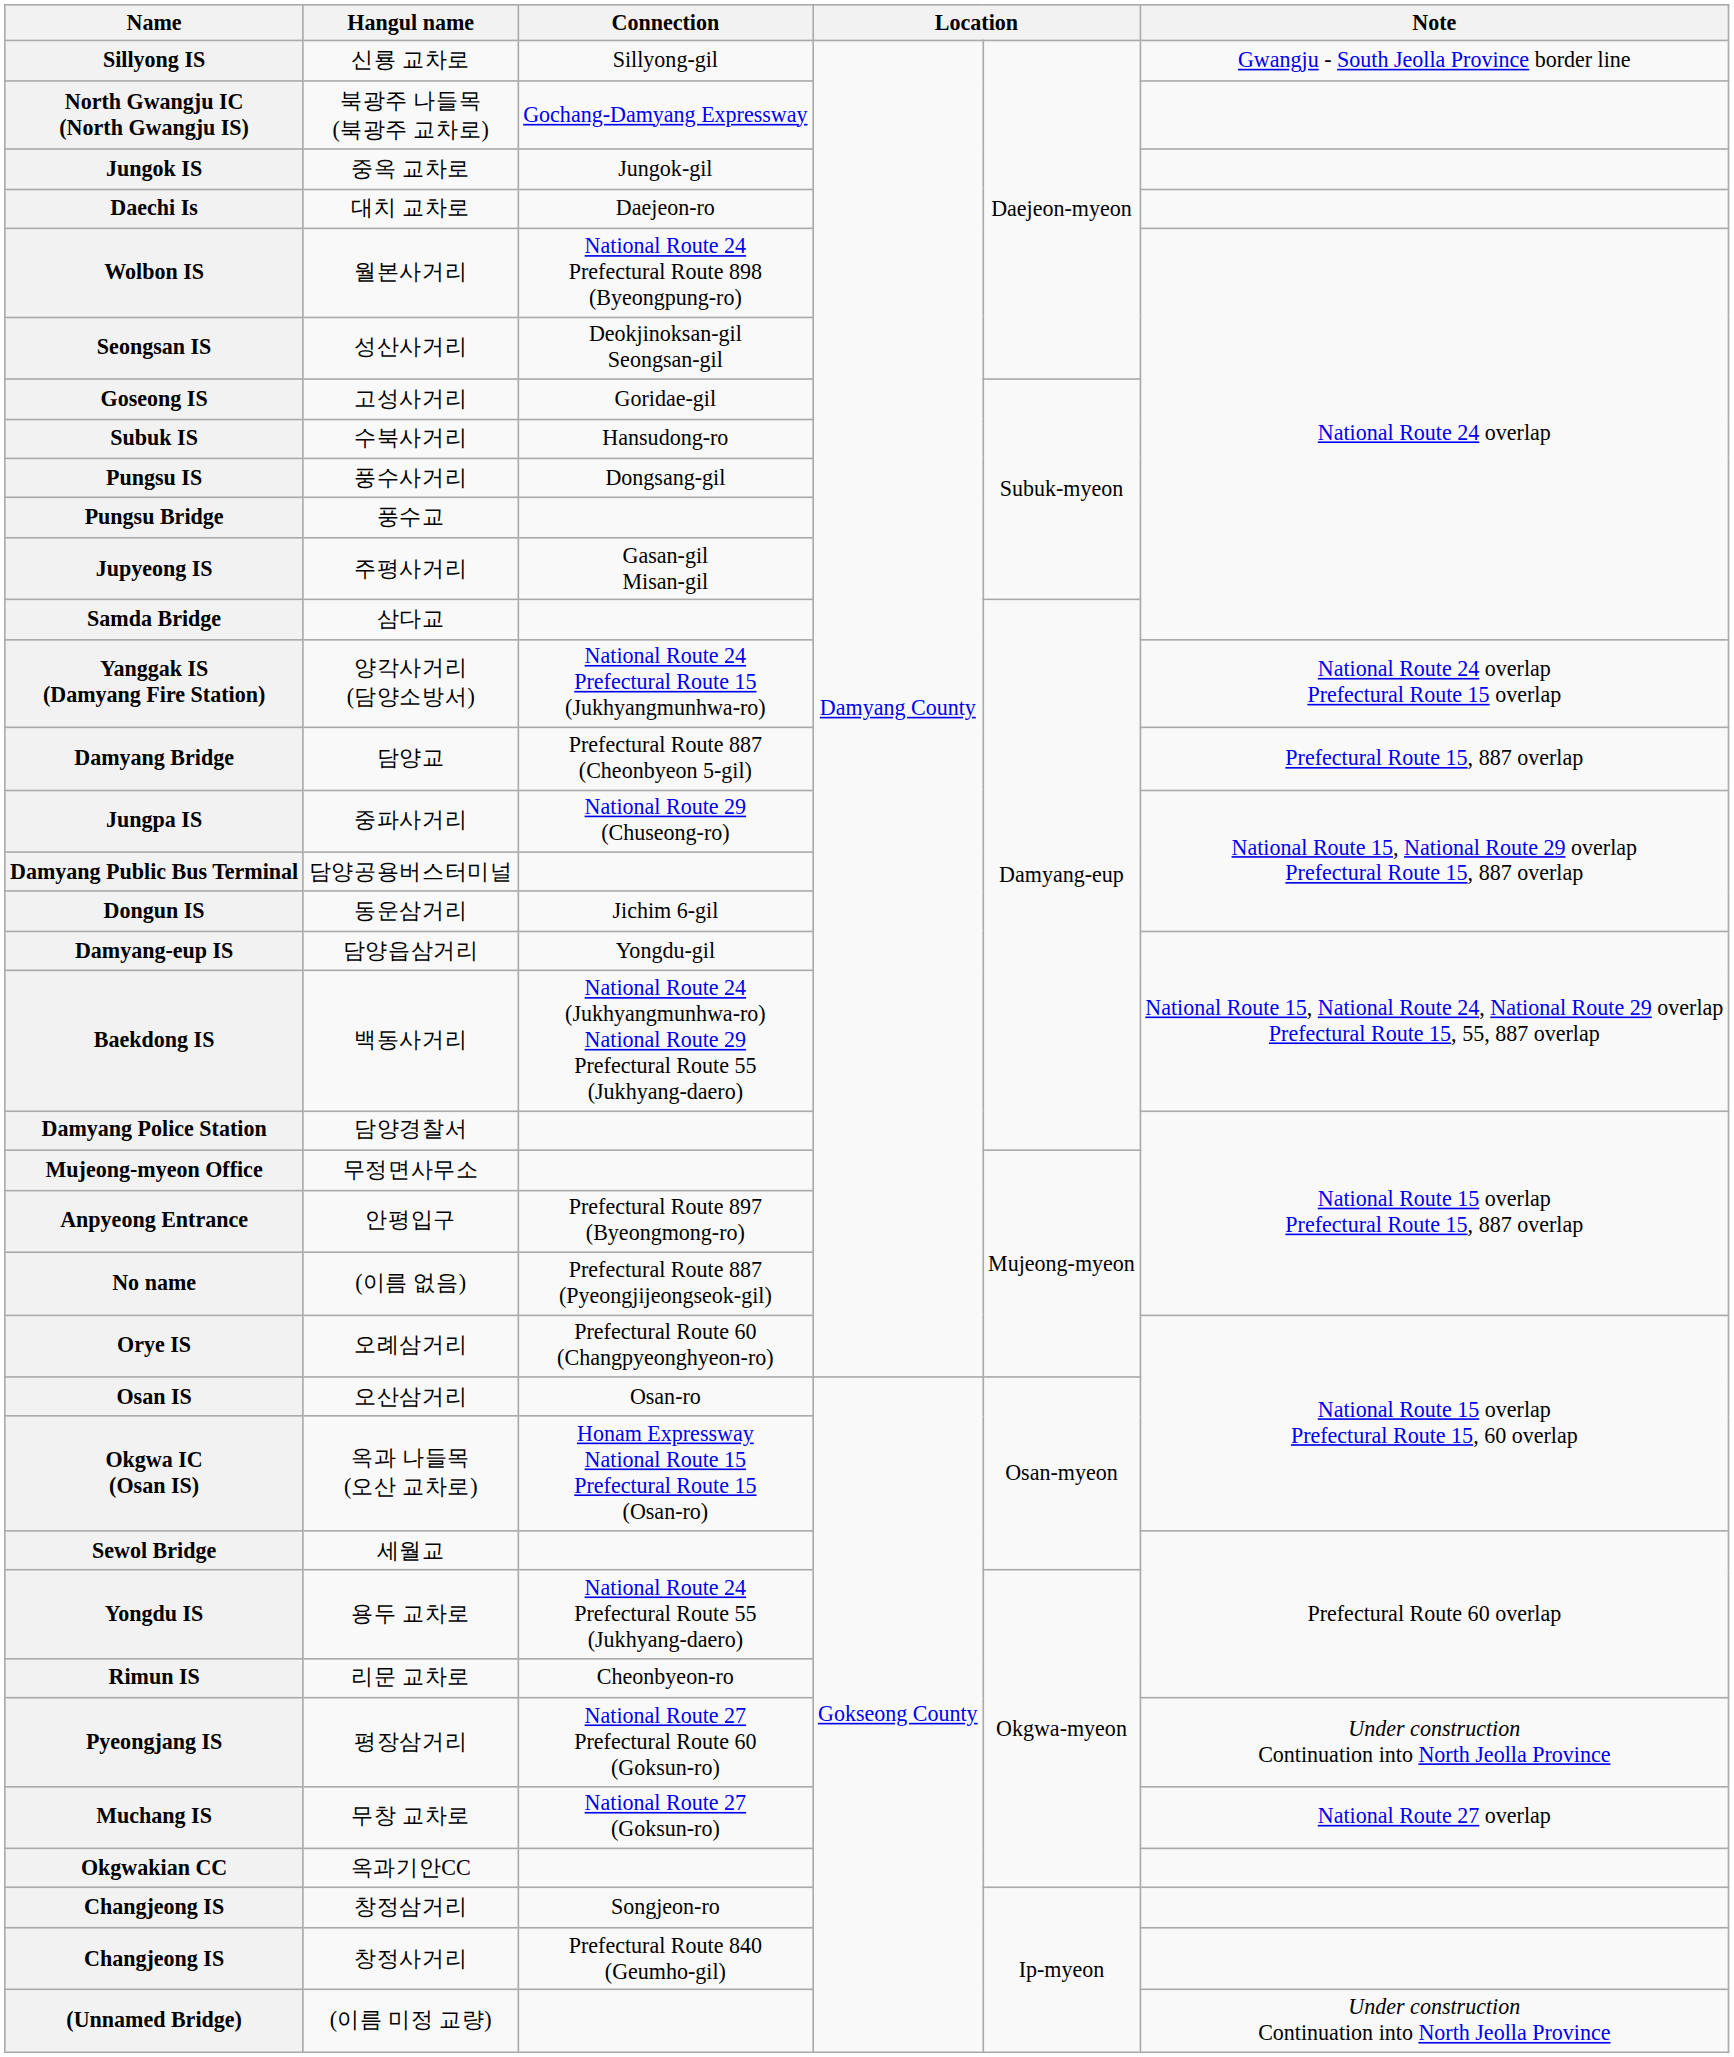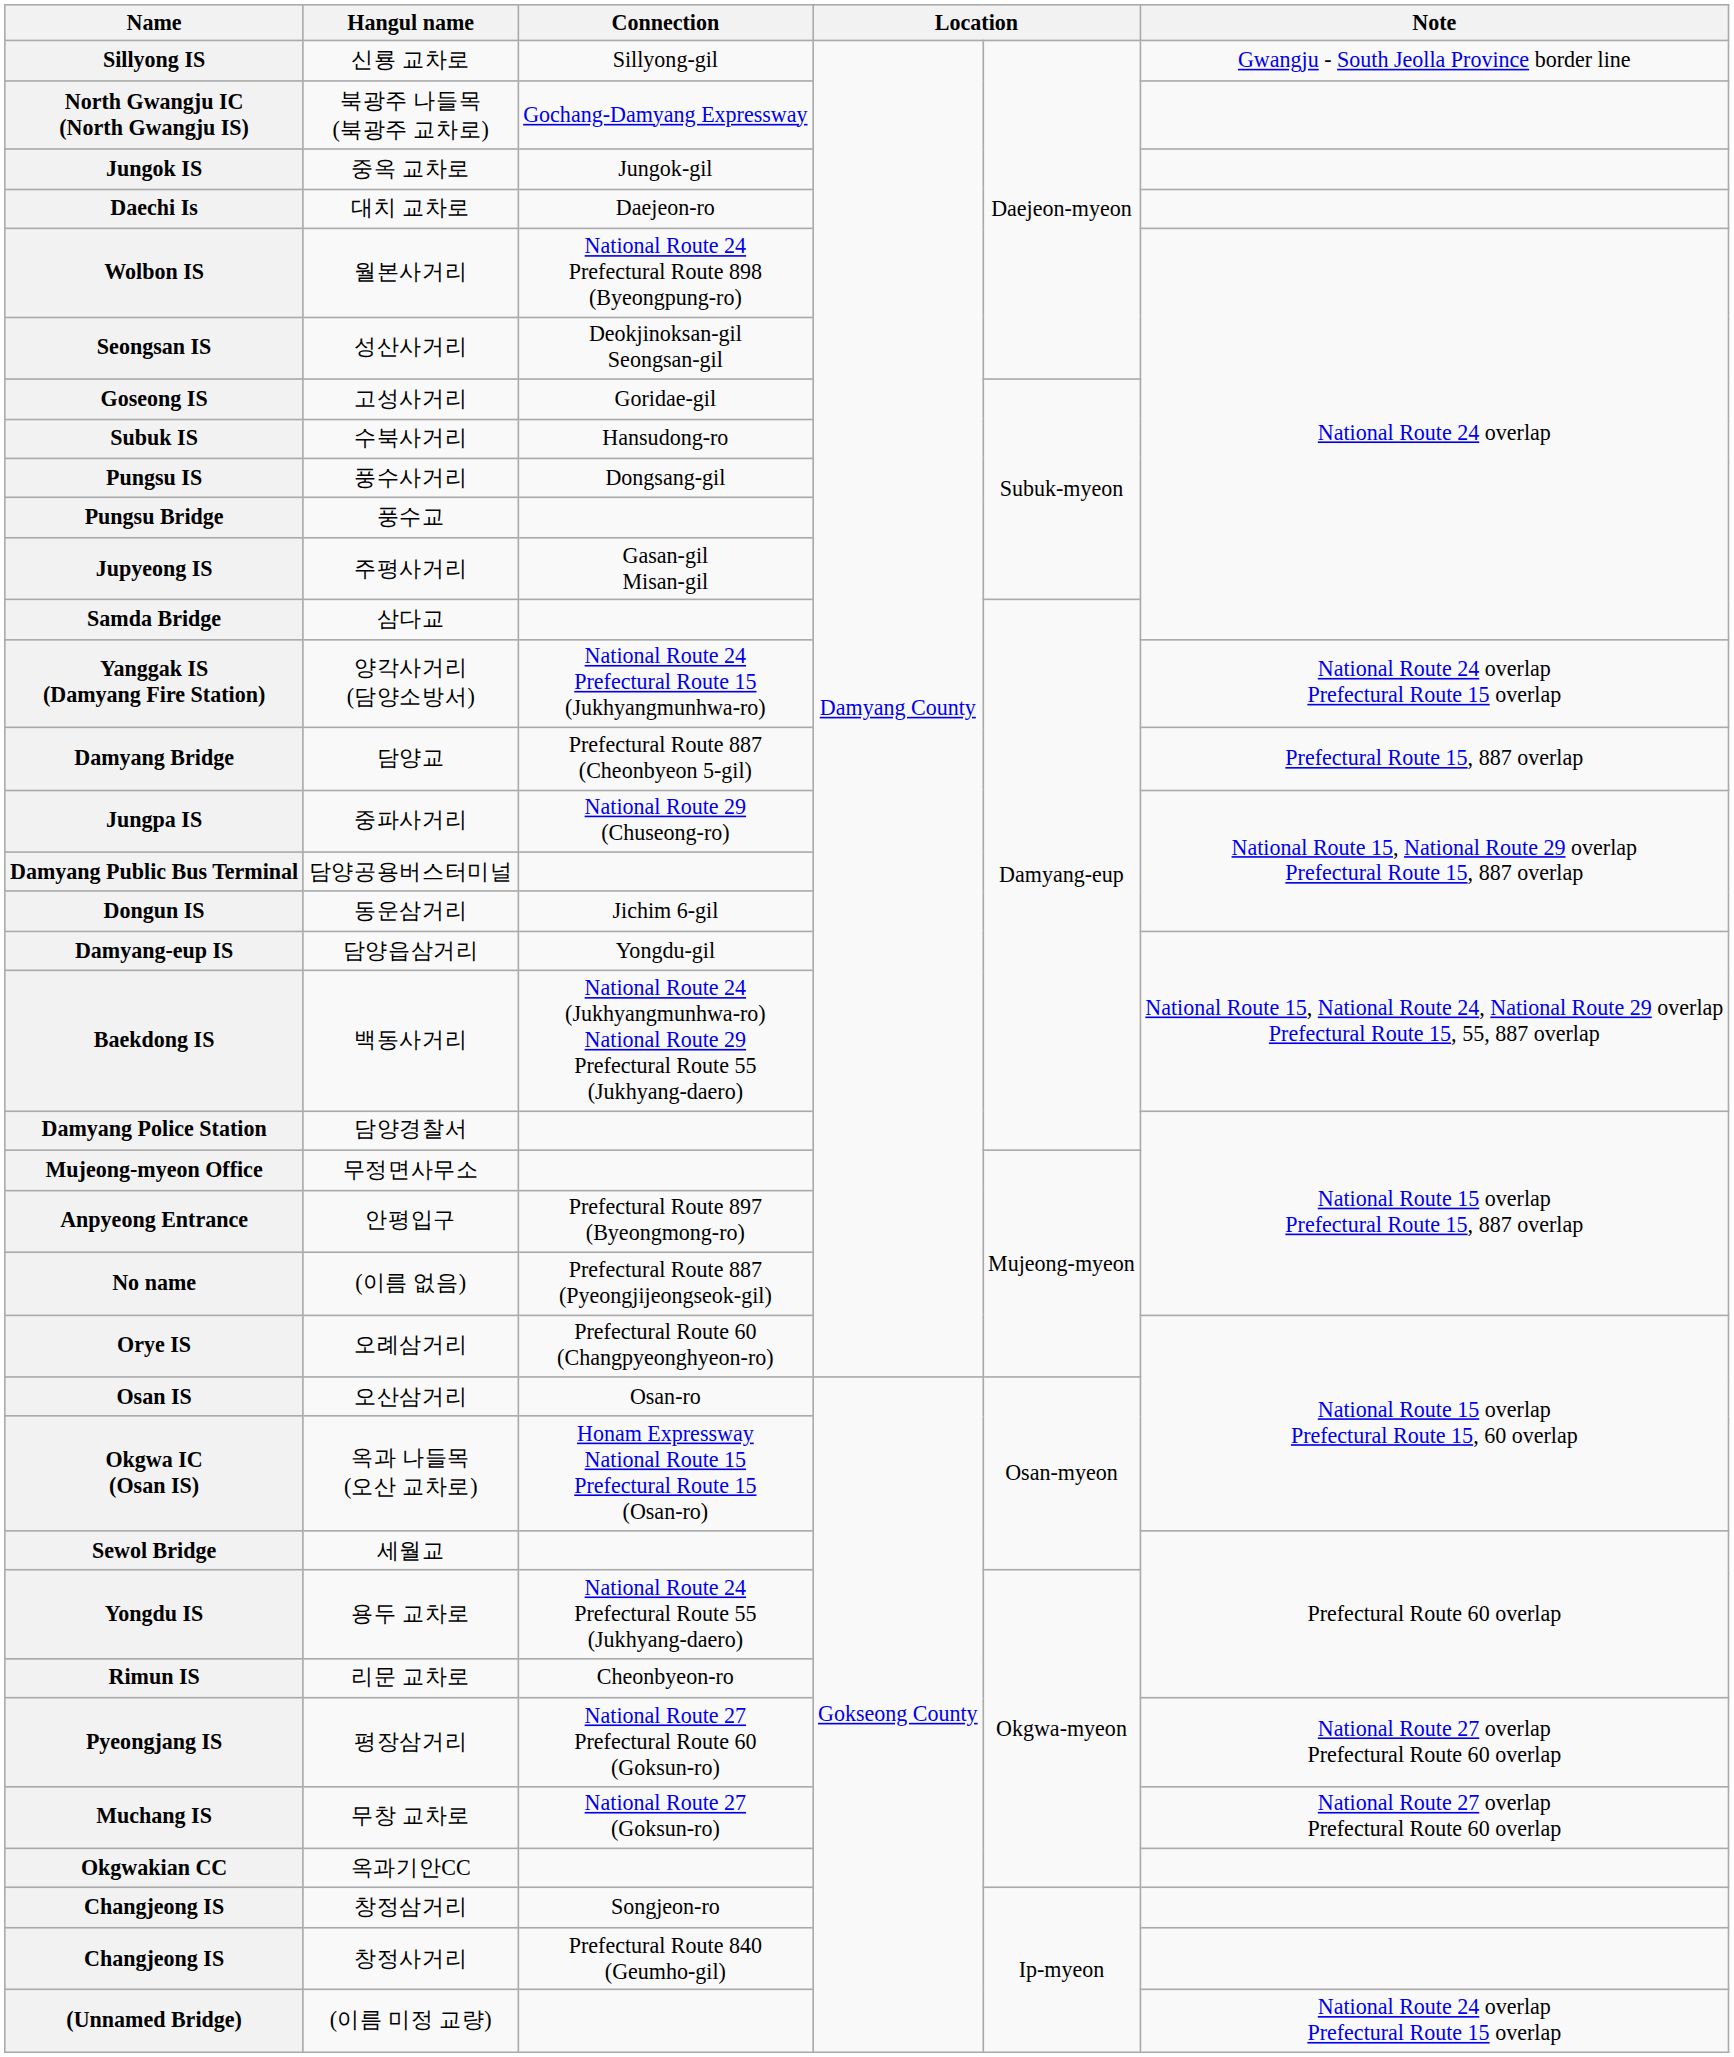 <table class="wikitable" style="font-size: 85%; text-align: center;">
 <tr>
 <th>Name </th>
 <th>Hangul name</th>
 <th>Connection</th>
 <th colspan="2">Location</th>
 <th>Note</th>
 </tr>
 <tr>
 <th>Sillyong IS</th>
 <td>신룡 교차로</td>
 <td>Sillyong-gil</td>
 <td rowspan=24><a href='#'>Damyang County</a></td>
 <td rowspan=6>Daejeon-myeon</td>
 <td><a href='#'>Gwangju</a> - <a href='#'>South Jeolla Province</a> border line</td>
 </tr>
 <tr>
 <th>North Gwangju IC<br>(North Gwangju IS)</th>
 <td>북광주 나들목<br>(북광주 교차로)</td>
 <td><a href='#'>Gochang-Damyang Expressway</a></td>
 <td></td>
 </tr>
 <tr>
 <th>Jungok IS</th>
 <td>중옥 교차로</td>
 <td>Jungok-gil</td>
 <td></td>
 </tr>
 <tr>
 <th>Daechi Is</th>
 <td>대치 교차로</td>
 <td>Daejeon-ro</td>
 <td></td>
 </tr>
 <tr>
 <th>Wolbon IS</th>
 <td>월본사거리</td>
 <td><a href='#'>National Route 24</a><br>Prefectural Route 898<br>(Byeongpung-ro)</td>
 <td rowspan=8><a href='#'>National Route 24</a> overlap</td>
 </tr>
 <tr>
 <th>Seongsan IS</th>
 <td>성산사거리</td>
 <td>Deokjinoksan-gil<br>Seongsan-gil</td>
 </tr>
 <tr>
 <th>Goseong IS</th>
 <td>고성사거리</td>
 <td>Goridae-gil</td>
 <td rowspan=5>Subuk-myeon</td>
 </tr>
 <tr>
 <th>Subuk IS</th>
 <td>수북사거리</td>
 <td>Hansudong-ro</td>
 </tr>
 <tr>
 <th>Pungsu IS</th>
 <td>풍수사거리</td>
 <td>Dongsang-gil</td>
 </tr>
 <tr>
 <th>Pungsu Bridge</th>
 <td>풍수교</td>
 <td></td>
 </tr>
 <tr>
 <th>Jupyeong IS</th>
 <td>주평사거리</td>
 <td>Gasan-gil<br>Misan-gil</td>
 </tr>
 <tr>
 <th>Samda Bridge</th>
 <td>삼다교</td>
 <td></td>
 <td rowspan=9>Damyang-eup</td>
 </tr>
 <tr>
 <th>Yanggak IS<br>(Damyang Fire Station)</th>
 <td>양각사거리<br>(담양소방서)</td>
 <td><a href='#'>National Route 24</a><br><a href='#'>Prefectural Route 15</a><br>(Jukhyangmunhwa-ro)</td>
 <td><a href='#'>National Route 24</a> overlap<br><a href='#'>Prefectural Route 15</a> overlap</td>
 </tr>
 <tr>
 <th>Damyang Bridge</th>
 <td>담양교</td>
 <td>Prefectural Route 887<br>(Cheonbyeon 5-gil)</td>
 <td><a href='#'>Prefectural Route 15</a>, 887 overlap</td>
 </tr>
 <tr>
 <th>Jungpa IS</th>
 <td>중파사거리</td>
 <td><a href='#'>National Route 29</a><br>(Chuseong-ro)</td>
 <td rowspan=3><a href='#'>National Route 15</a>, <a href='#'>National Route 29</a> overlap<br><a href='#'>Prefectural Route 15</a>, 887 overlap</td>
 </tr>
 <tr>
 <th>Damyang Public Bus Terminal</th>
 <td>담양공용버스터미널</td>
 <td></td>
 </tr>
 <tr>
 <th>Dongun IS</th>
 <td>동운삼거리</td>
 <td>Jichim 6-gil</td>
 </tr>
 <tr>
 <th>Damyang-eup IS</th>
 <td>담양읍삼거리</td>
 <td>Yongdu-gil</td>
 <td rowspan=2><a href='#'>National Route 15</a>, <a href='#'>National Route 24</a>, <a href='#'>National Route 29</a> overlap<br><a href='#'>Prefectural Route 15</a>, 55, 887 overlap</td>
 </tr>
 <tr>
 <th>Baekdong IS</th>
 <td>백동사거리</td>
 <td><a href='#'>National Route 24</a><br>(Jukhyangmunhwa-ro)<br><a href='#'>National Route 29</a><br>Prefectural Route 55<br>(Jukhyang-daero)</td>
 </tr>
 <tr>
 <th>Damyang Police Station</th>
 <td>담양경찰서</td>
 <td></td>
 <td rowspan=4><a href='#'>National Route 15</a> overlap<br><a href='#'>Prefectural Route 15</a>, 887 overlap</td>
 </tr>
 <tr>
 <th>Mujeong-myeon Office</th>
 <td>무정면사무소</td>
 <td></td>
 <td rowspan=4>Mujeong-myeon</td>
 </tr>
 <tr>
 <th>Anpyeong Entrance</th>
 <td>안평입구</td>
 <td>Prefectural Route 897<br>(Byeongmong-ro)</td>
 </tr>
 <tr>
 <th>No name</th>
 <td>(이름 없음)</td>
 <td>Prefectural Route 887<br>(Pyeongjijeongseok-gil)</td>
 </tr>
 <tr>
 <th>Orye IS</th>
 <td>오례삼거리</td>
 <td>Prefectural Route 60<br>(Changpyeonghyeon-ro)</td>
 <td rowspan=3><a href='#'>National Route 15</a> overlap<br><a href='#'>Prefectural Route 15</a>, 60 overlap</td>
 </tr>
 <tr>
 <th>Osan IS</th>
 <td>오산삼거리</td>
 <td>Osan-ro</td>
 <td rowspan=11><a href='#'>Gokseong County</a></td>
 <td rowspan=3>Osan-myeon</td>
 </tr>
 <tr>
 <th>Okgwa IC<br>(Osan IS)</th>
 <td>옥과 나들목<br>(오산 교차로)</td>
 <td><a href='#'>Honam Expressway</a><br><a href='#'>National Route 15</a><br><a href='#'>Prefectural Route 15</a><br>(Osan-ro)</td>
 </tr>
 <tr>
 <th>Sewol Bridge</th>
 <td>세월교</td>
 <td></td>
 <td rowspan=3>Prefectural Route 60 overlap</td>
 </tr>
 <tr>
 <th>Yongdu IS</th>
 <td>용두 교차로</td>
 <td><a href='#'>National Route 24</a><br>Prefectural Route 55<br>(Jukhyang-daero)</td>
 <td rowspan=5>Okgwa-myeon</td>
 </tr>
 <tr>
 <th>Rimun IS</th>
 <td>리문 교차로</td>
 <td>Cheonbyeon-ro</td>
 </tr>
 <tr>
 <th>Pyeongjang IS</th>
 <td>평장삼거리</td>
 <td><a href='#'>National Route 27</a><br>Prefectural Route 60<br>(Goksun-ro)</td>
-<td><em>Under construction</em><br>Continuation into <a href='#'>North Jeolla Province</a></td>
+<td><a href='#'>National Route 27</a> overlap<br>Prefectural Route 60 overlap</td>
 </tr>
 <tr>
 <th>Muchang IS</th>
 <td>무창 교차로</td>
 <td><a href='#'>National Route 27</a><br>(Goksun-ro)</td>
-<td><a href='#'>National Route 27</a> overlap</td>
+<td><a href='#'>National Route 27</a> overlap<br>Prefectural Route 60 overlap</td>
 </tr>
 <tr>
 <th>Okgwakian CC</th>
 <td>옥과기안CC</td>
 <td></td>
 <td></td>
 </tr>
 <tr>
 <th>Changjeong IS</th>
 <td>창정삼거리</td>
 <td>Songjeon-ro</td>
 <td rowspan=3>Ip-myeon</td>
 <td></td>
 </tr>
 <tr>
 <th>Changjeong IS</th>
 <td>창정사거리</td>
 <td>Prefectural Route 840<br>(Geumho-gil)</td>
 <td></td>
 </tr>
 <tr>
 <th>(Unnamed Bridge)</th>
 <td>(이름 미정 교량)</td>
 <td></td>
-<td><em>Under construction</em><br>Continuation into <a href='#'>North Jeolla Province</a></td>
+<td><a href='#'>National Route 24</a> overlap<br><a href='#'>Prefectural Route 15</a> overlap</td>
 </tr>
 <tr>
 </tr>
 </table>
